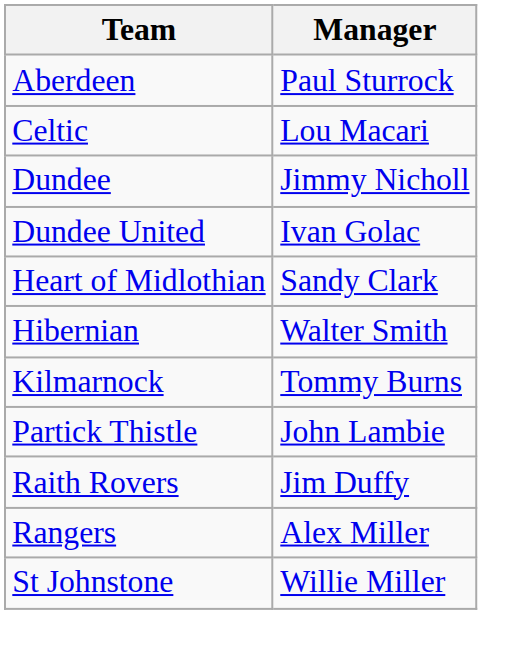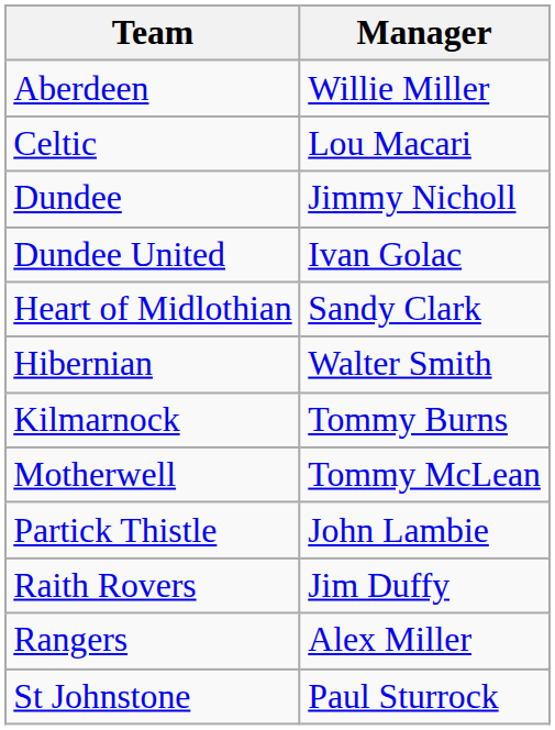 <table class="wikitable sortable">
 <tr>
 <th>Team</th>
 <th>Manager</th>
 </tr>
 <tr>
 <td><a href='#'>Aberdeen</a></td>
-<td> <a href='#'>Paul Sturrock</a></td>
+<td> <a href='#'>Willie Miller</a></td>
 </tr>
 <tr>
 <td><a href='#'>Celtic</a></td>
 <td> <a href='#'>Lou Macari</a></td>
 </tr>
 <tr>
 <td><a href='#'>Dundee</a></td>
 <td> <a href='#'>Jimmy Nicholl</a></td>
 </tr>
 <tr>
 <td><a href='#'>Dundee United</a></td>
 <td> <a href='#'>Ivan Golac</a></td>
 </tr>
 <tr>
 <td><a href='#'>Heart of Midlothian</a></td>
 <td> <a href='#'>Sandy Clark</a></td>
 </tr>
 <tr>
 <td><a href='#'>Hibernian</a></td>
 <td> <a href='#'>Walter Smith</a></td>
 </tr>
 <tr>
 <td><a href='#'>Kilmarnock</a></td>
 <td> <a href='#'>Tommy Burns</a></td>
 </tr>
 <tr>
+<td><a href='#'>Motherwell</a></td>
+<td> <a href='#'>Tommy McLean</a></td>
+</tr>
+<tr>
 <td><a href='#'>Partick Thistle</a></td>
 <td> <a href='#'>John Lambie</a></td>
 </tr>
 <tr>
 <td><a href='#'>Raith Rovers</a></td>
 <td> <a href='#'>Jim Duffy</a></td>
 </tr>
 <tr>
 <td><a href='#'>Rangers</a></td>
 <td> <a href='#'>Alex Miller</a></td>
 </tr>
 <tr>
 <td><a href='#'>St Johnstone</a></td>
-<td> <a href='#'>Willie Miller</a></td>
+<td> <a href='#'>Paul Sturrock</a></td>
 </tr>
 </table>
